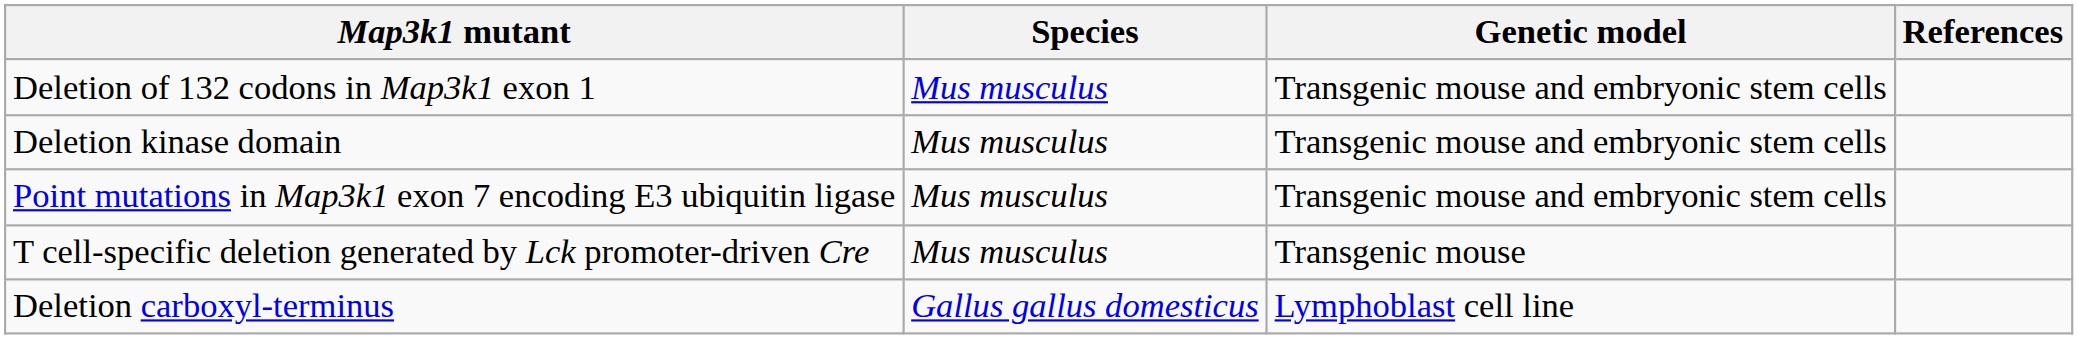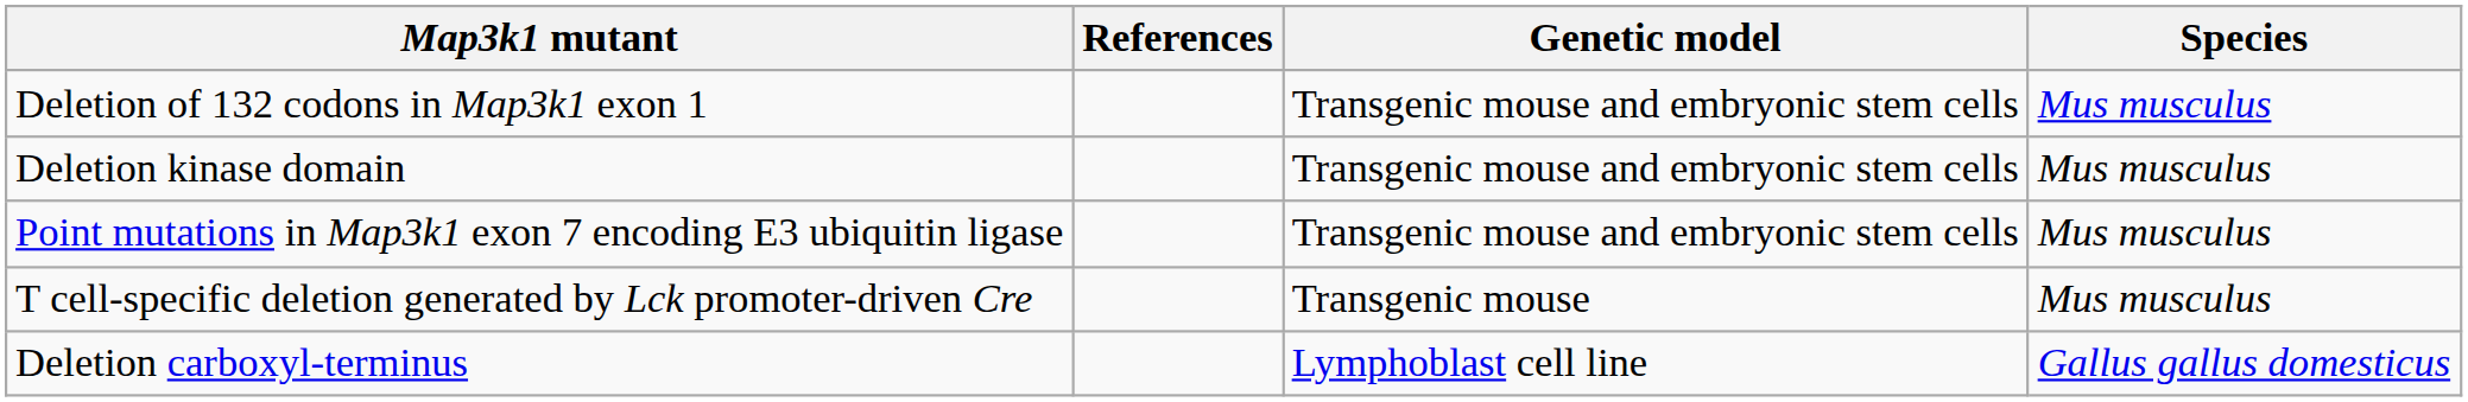 <table class="wikitable">
 <tr>
 <th><em>Map3k1</em> mutant</th>
+<th>References</th>
+<th>Genetic model</th>
 <th>Species</th>
-<th>Genetic model</th>
-<th>References</th>
 </tr>
 <tr>
 <td>Deletion of  132 codons in <em>Map3k1</em> exon 1</td>
+<td></td>
+<td>Transgenic mouse and embryonic stem cells</td>
 <td><em><a href='#'>Mus musculus</a></em></td>
-<td>Transgenic mouse and embryonic stem cells</td>
-<td></td>
 </tr>
 <tr>
 <td>Deletion kinase domain</td>
+<td></td>
+<td>Transgenic mouse and embryonic stem cells</td>
 <td><em>Mus musculus</em></td>
-<td>Transgenic mouse and embryonic stem cells</td>
-<td></td>
 </tr>
 <tr>
 <td><a href='#'>Point mutations</a> in <em>Map3k1</em> exon 7 encoding E3 ubiquitin ligase</td>
+<td></td>
+<td>Transgenic mouse and embryonic stem cells</td>
 <td><em>Mus musculus</em></td>
-<td>Transgenic mouse and embryonic stem cells</td>
-<td></td>
 </tr>
 <tr>
 <td>T cell-specific deletion generated by <em>Lck</em> promoter-driven <em>Cre</em></td>
+<td></td>
+<td>Transgenic mouse</td>
 <td><em>Mus musculus</em></td>
-<td>Transgenic mouse</td>
-<td></td>
 </tr>
 <tr>
 <td>Deletion <a href='#'>carboxyl-terminus</a></td>
+<td></td>
+<td><a href='#'>Lymphoblast</a> cell line</td>
 <td><em><a href='#'>Gallus gallus domesticus</a></em></td>
-<td><a href='#'>Lymphoblast</a> cell line</td>
-<td></td>
 </tr>
 </table>
